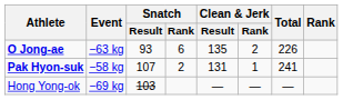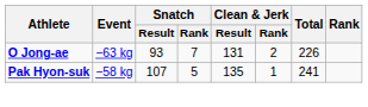 <table class="wikitable" style="font-size:90%">
 <tr>
 <th rowspan="2">Athlete</th>
 <th rowspan="2">Event</th>
 <th colspan="2">Snatch</th>
 <th colspan="2">Clean & Jerk</th>
 <th rowspan="2">Total</th>
 <th rowspan="2">Rank</th>
 </tr>
 <tr style="font-size:95%">
 <th>Result</th>
 <th>Rank</th>
 <th>Result</th>
 <th>Rank</th>
 </tr>
 <tr align=center>
 <td align=left><strong><a href='#'>O Jong-ae</a></strong></td>
 <td align=left><a href='#'>−63 kg</a></td>
 <td>93</td>
-<td>6</td>
-<td>135</td>
+<td>7</td>
+<td>131</td>
 <td>2</td>
 <td>226</td>
 <td></td>
 </tr>
 <tr align=center>
 <td align=left><strong><a href='#'>Pak Hyon-suk</a></strong></td>
 <td align=left><a href='#'>−58 kg</a></td>
 <td>107</td>
-<td>2</td>
-<td>131</td>
+<td>5</td>
+<td>135</td>
 <td>1</td>
 <td>241</td>
 <td></td>
 </tr>
-<tr align=center>
-<td align=left><a href='#'>Hong Yong-ok</a></td>
-<td align=left><a href='#'>−69 kg</a></td>
-<td><s>103</s></td>
-<td></td>
-<td>—</td>
-<td>—</td>
-<td>—</td>
-<td></td>
-</tr>
 </table>
